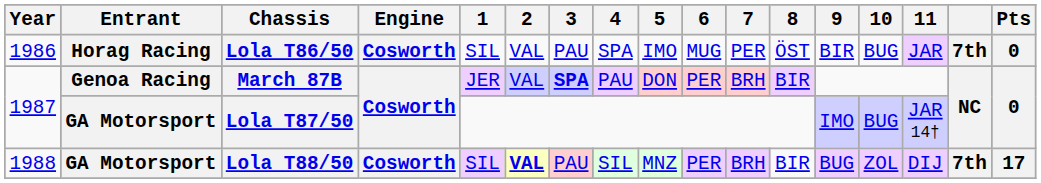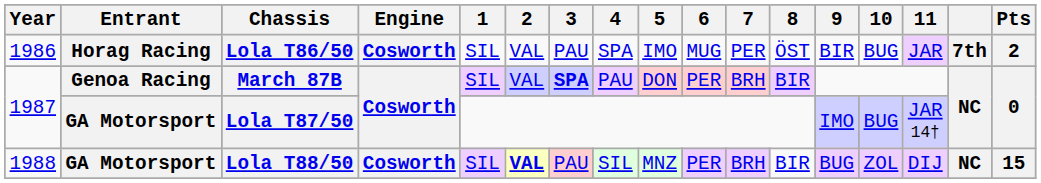 <table class="wikitable" style="text-align:center; font-size:85%">
 <tr>
 <th>Year</th>
 <th>Entrant</th>
 <th>Chassis</th>
 <th>Engine</th>
 <th>1</th>
 <th>2</th>
 <th>3</th>
 <th>4</th>
 <th>5</th>
 <th>6</th>
 <th>7</th>
 <th>8</th>
 <th>9</th>
 <th>10</th>
 <th>11</th>
 <th></th>
 <th>Pts</th>
 </tr>
 <tr>
 <td><a href='#'>1986</a></td>
 <th nowrap>Horag Racing</th>
 <th nowrap><a href='#'>Lola T86/50</a></th>
 <th><a href='#'>Cosworth</a></th>
 <td><a href='#'>SIL</a></td>
 <td><a href='#'>VAL</a></td>
 <td><a href='#'>PAU</a></td>
 <td><a href='#'>SPA</a></td>
 <td><a href='#'>IMO</a></td>
 <td><a href='#'>MUG</a></td>
 <td><a href='#'>PER</a></td>
 <td><a href='#'>ÖST</a></td>
 <td><a href='#'>BIR</a></td>
 <td><a href='#'>BUG</a></td>
 <td style="background:#EFCFFF;"><a href='#'>JAR</a><br></td>
 <th>7th</th>
-<th>0</th>
+<th>2</th>
 </tr>
 <tr>
 <td rowspan=2><a href='#'>1987</a></td>
 <th nowrap>Genoa Racing</th>
 <th nowrap><a href='#'>March 87B</a></th>
 <th rowspan=2><a href='#'>Cosworth</a></th>
-<td style="background:#EFCFFF;"><a href='#'>JER</a><br></td>
+<td style="background:#EFCFFF;"><a href='#'>SIL</a><br></td>
 <td style="background:#CFCFFF;"><a href='#'>VAL</a><br></td>
 <td style="background:#CFCFFF;"><strong><a href='#'>SPA</a><br></strong></td>
 <td style="background:#EFCFFF;"><a href='#'>PAU</a><br></td>
 <td style="background:#FFCFCF;"><a href='#'>DON</a><br></td>
 <td style="background:#FFCFCF;"><a href='#'>PER</a><br></td>
 <td style="background:#FFCFCF;"><a href='#'>BRH</a><br></td>
 <td style="background:#EFCFFF;"><a href='#'>BIR</a><br></td>
 <td colspan=3></td>
 <th rowspan=2>NC</th>
 <th rowspan=2>0</th>
 </tr>
 <tr>
 <th nowrap>GA Motorsport</th>
 <th nowrap><a href='#'>Lola T87/50</a></th>
 <td colspan=8></td>
 <td style="background:#CFCFFF;"><a href='#'>IMO</a><br></td>
 <td style="background:#CFCFFF;"><a href='#'>BUG</a><br></td>
 <td style="background:#CFCFFF;"><a href='#'>JAR</a><br><small>14†</small></td>
 </tr>
 <tr>
 <td><a href='#'>1988</a></td>
 <th nowrap>GA Motorsport</th>
 <th nowrap><a href='#'>Lola T88/50</a></th>
 <th><a href='#'>Cosworth</a></th>
 <td style="background:#EFCFFF;"><a href='#'>SIL</a><br></td>
 <td style="background:#FBFFBF;"><strong><a href='#'>VAL</a></strong><br></td>
 <td style="background:#FFCFCF;"><a href='#'>PAU</a><br></td>
 <td style="background:#DFFFDF;"><a href='#'>SIL</a><br></td>
 <td style="background:#DFFFDF;"><a href='#'>MNZ</a><br></td>
 <td style="background:#EFCFFF;"><a href='#'>PER</a><br></td>
 <td style="background:#EFCFFF;"><a href='#'>BRH</a><br></td>
 <td><a href='#'>BIR</a></td>
 <td style="background:#EFCFFF;"><a href='#'>BUG</a><br></td>
 <td style="background:#EFCFFF;"><a href='#'>ZOL</a><br></td>
 <td style="background:#EFCFFF;"><a href='#'>DIJ</a><br></td>
-<th>7th</th>
-<th>17</th>
+<th>NC</th>
+<th>15</th>
 </tr>
 </table>
